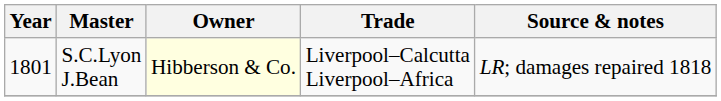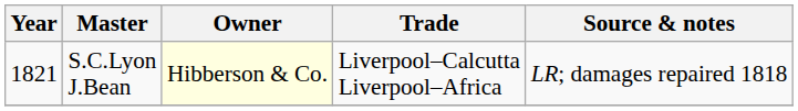 <table class=" wikitable">
 <tr>
 <th>Year</th>
 <th>Master</th>
 <th>Owner</th>
 <th>Trade</th>
 <th>Source & notes</th>
 </tr>
 <tr>
-<td>1801</td>
+<td>1821</td>
 <td>S.C.Lyon<br>J.Bean</td>
 <td style="background: lightyellow;">Hibberson & Co.</td>
 <td>Liverpool–Calcutta<br>Liverpool–Africa</td>
 <td><em>LR</em>; damages repaired 1818</td>
 </tr>
 <tr>
 </tr>
 </table>
